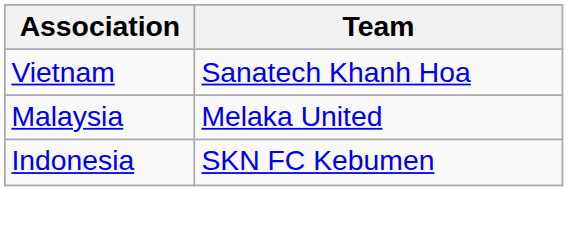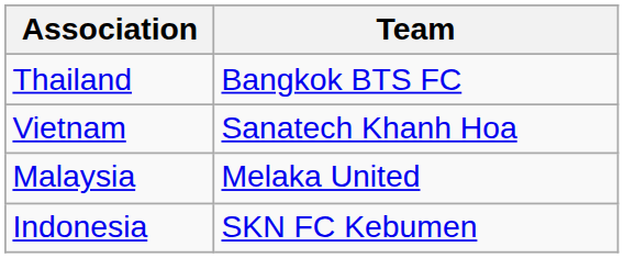 <table class="wikitable">
 <tr>
 <th width=100>Association</th>
 <th width=200>Team</th>
+</tr>
+<tr>
+<td> <a href='#'>Thailand</a></td>
+<td><a href='#'>Bangkok BTS FC</a></td>
 </tr>
 <tr>
 <td> <a href='#'>Vietnam</a></td>
 <td><a href='#'>Sanatech Khanh Hoa</a></td>
 </tr>
 <tr>
 <td> <a href='#'>Malaysia</a></td>
 <td><a href='#'>Melaka United</a></td>
 </tr>
 <tr>
 <td> <a href='#'>Indonesia</a></td>
 <td><a href='#'>SKN FC Kebumen</a></td>
 </tr>
 </table>
